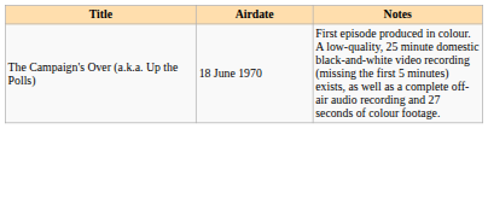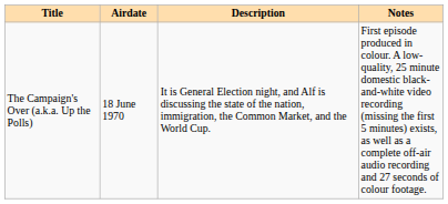 <table class="wikitable" border=1 style="font-size: 94%">
 <tr>
 <th style="background:#ffdead" width=18%>Title</th>
 <th style="background:#ffdead" width=11%>Airdate</th>
+<th style="background:#ffdead" width=38%>Description</th>
 <th style="background:#ffdead" width=16%>Notes</th>
 </tr>
 <tr>
 <td>The Campaign's Over (a.k.a. Up the Polls)</td>
 <td>18 June 1970</td>
+<td>It is General Election night, and Alf is discussing the state of the nation, immigration, the Common Market, and the World Cup.</td>
 <td>First episode produced in colour. A low-quality, 25 minute domestic black-and-white video recording (missing the first 5 minutes) exists, as well as a complete off-air audio recording and 27 seconds of colour footage.</td>
 </tr>
 </table>
